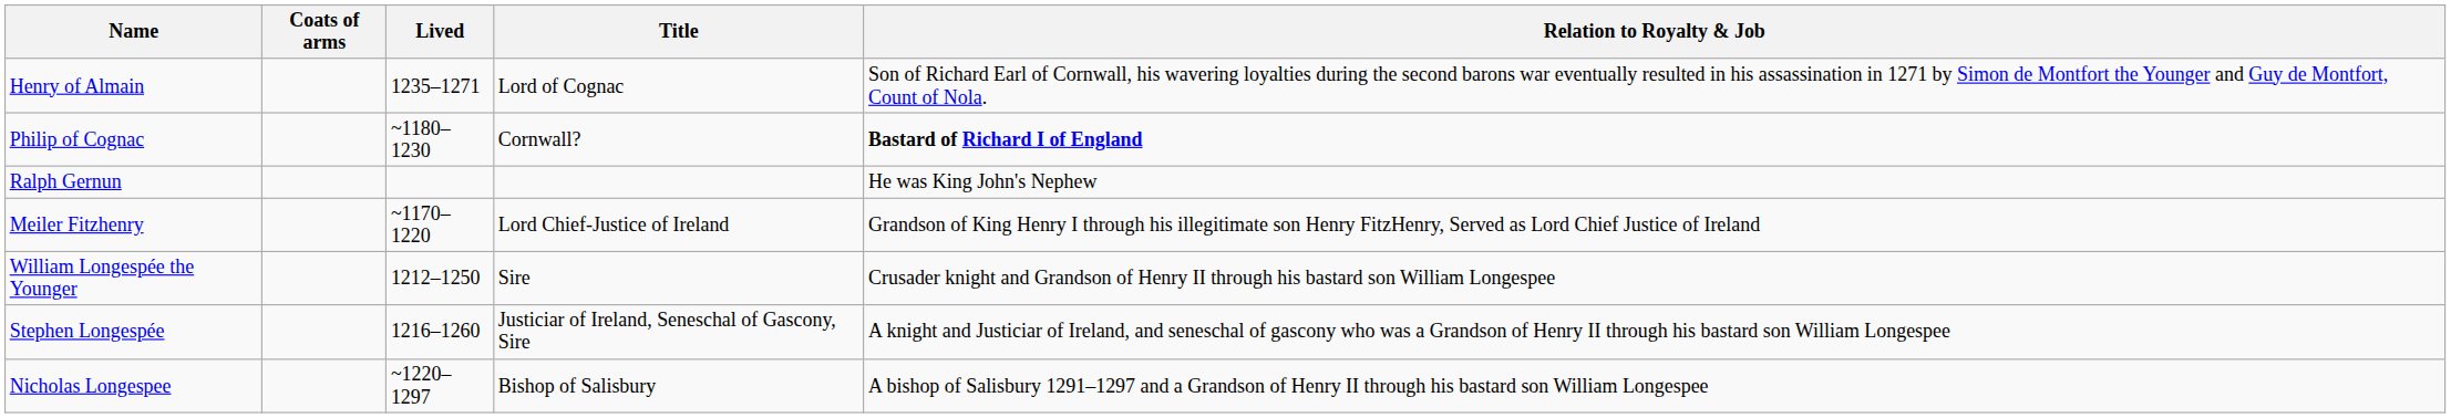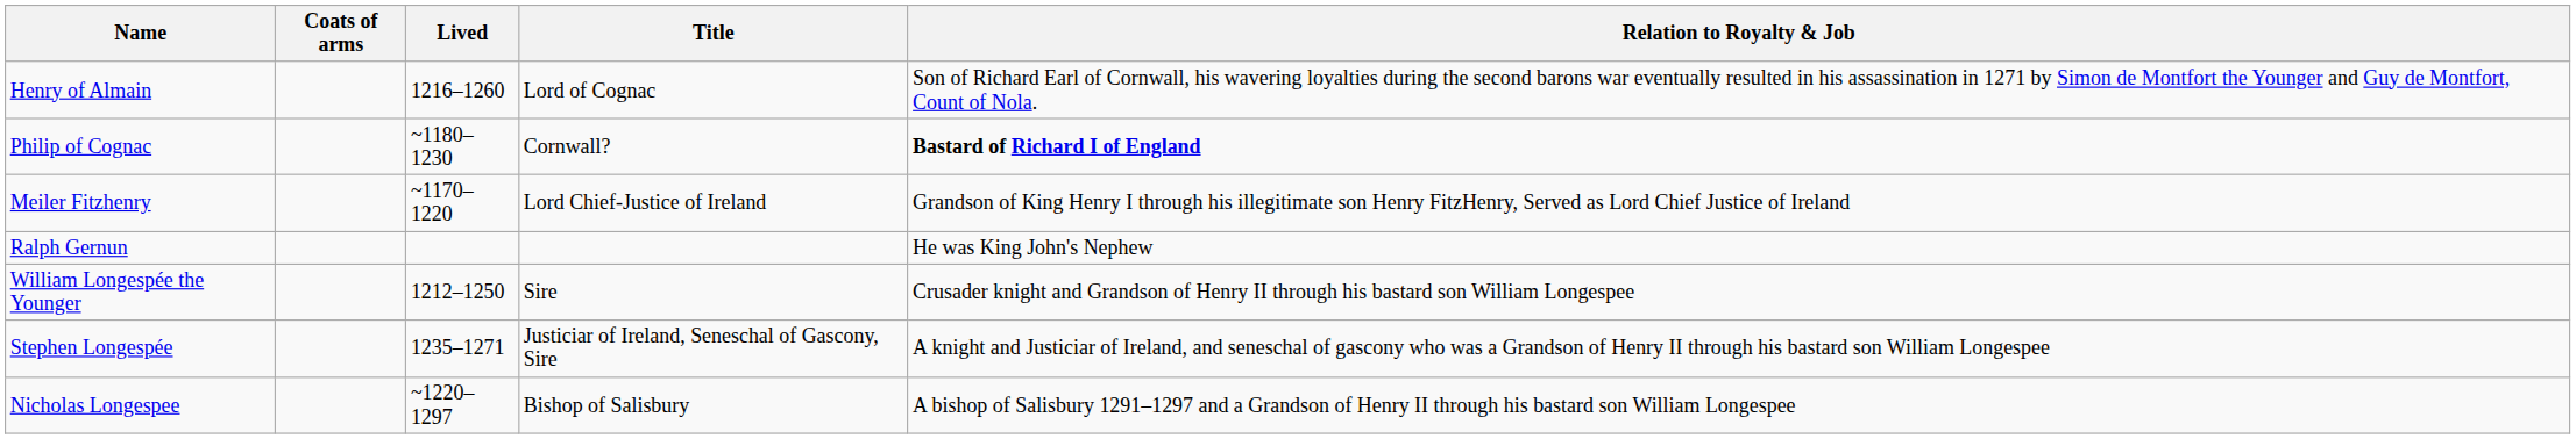 <table class="wikitable">
 <tr>
 <th>Name</th>
 <th>Coats of arms</th>
 <th>Lived</th>
 <th>Title</th>
 <th>Relation to Royalty & Job</th>
 </tr>
 <tr>
 <td><a href='#'>Henry of Almain</a></td>
 <td></td>
-<td>1235–1271</td>
+<td>1216–1260</td>
 <td>Lord of Cognac</td>
 <td>Son of Richard Earl of Cornwall, his wavering loyalties during the second barons war eventually resulted in his assassination in 1271 by <a href='#'>Simon de Montfort the Younger</a> and <a href='#'>Guy de Montfort, Count of Nola</a>.</td>
 </tr>
 <tr>
 <td><a href='#'>Philip of Cognac</a></td>
 <td></td>
 <td>~1180–1230</td>
 <td>Cornwall?</td>
 <td><strong>Bastard of <a href='#'>Richard I of England</a></strong></td>
 </tr>
 <tr>
+<td><a href='#'>Meiler Fitzhenry</a></td>
+<td></td>
+<td>~1170–1220</td>
+<td>Lord Chief-Justice of Ireland</td>
+<td>Grandson of King Henry I through his illegitimate son Henry FitzHenry, Served as Lord Chief Justice of Ireland</td>
+</tr>
+<tr>
 <td><a href='#'>Ralph Gernun</a></td>
 <td></td>
 <td></td>
 <td></td>
 <td>He was King John's Nephew</td>
-</tr>
-<tr>
-<td><a href='#'>Meiler Fitzhenry</a></td>
-<td></td>
-<td>~1170–1220</td>
-<td>Lord Chief-Justice of Ireland</td>
-<td>Grandson of King Henry I through his illegitimate son Henry FitzHenry, Served as Lord Chief Justice of Ireland</td>
 </tr>
 <tr>
 <td><a href='#'>William Longespée the Younger</a></td>
 <td></td>
 <td>1212–1250</td>
 <td>Sire</td>
 <td>Crusader knight and Grandson of Henry II through his bastard son William Longespee</td>
 </tr>
 <tr>
 <td><a href='#'>Stephen Longespée</a></td>
 <td></td>
-<td>1216–1260</td>
+<td>1235–1271</td>
 <td>Justiciar of Ireland, Seneschal of Gascony, Sire</td>
 <td>A knight and Justiciar of Ireland, and seneschal of gascony who was a Grandson of Henry II through his bastard son William Longespee</td>
 </tr>
 <tr>
 <td><a href='#'>Nicholas Longespee</a></td>
 <td></td>
 <td>~1220–1297</td>
 <td>Bishop of Salisbury</td>
 <td>A bishop of Salisbury 1291–1297 and a Grandson of Henry II through his bastard son William Longespee</td>
 </tr>
 </table>
